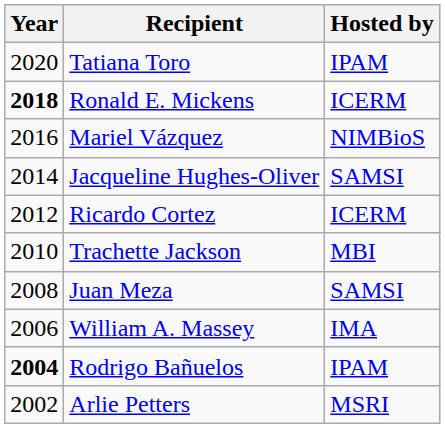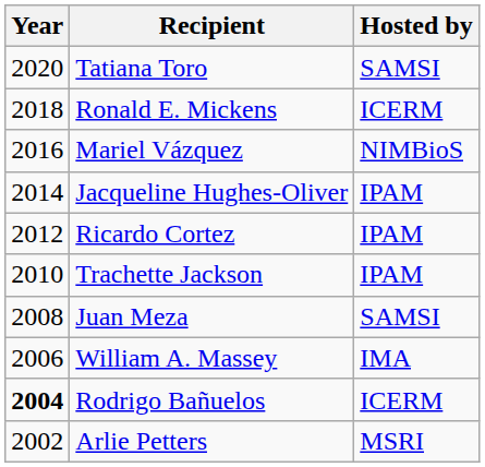 <table class="wikitable">
 <tr>
 <th>Year</th>
 <th>Recipient</th>
 <th>Hosted by</th>
 </tr>
 <tr>
 <td>2020</td>
 <td><a href='#'>Tatiana Toro</a></td>
-<td><a href='#'>IPAM</a></td>
+<td><a href='#'>SAMSI</a></td>
 </tr>
 <tr>
-<td><strong>2018</strong></td>
+<td>2018</td>
 <td><a href='#'>Ronald E. Mickens</a></td>
 <td><a href='#'>ICERM</a></td>
 </tr>
 <tr>
 <td>2016</td>
 <td><a href='#'>Mariel Vázquez</a></td>
 <td><a href='#'>NIMBioS</a></td>
 </tr>
 <tr>
 <td>2014</td>
 <td><a href='#'>Jacqueline Hughes-Oliver</a></td>
-<td><a href='#'>SAMSI</a></td>
+<td><a href='#'>IPAM</a></td>
 </tr>
 <tr>
 <td>2012</td>
 <td><a href='#'>Ricardo Cortez</a></td>
-<td><a href='#'>ICERM</a></td>
+<td><a href='#'>IPAM</a></td>
 </tr>
 <tr>
 <td>2010</td>
 <td><a href='#'>Trachette Jackson</a></td>
-<td><a href='#'>MBI</a></td>
+<td><a href='#'>IPAM</a></td>
 </tr>
 <tr>
 <td>2008</td>
 <td><a href='#'>Juan Meza</a></td>
 <td><a href='#'>SAMSI</a></td>
 </tr>
 <tr>
 <td>2006</td>
 <td><a href='#'>William A. Massey</a></td>
 <td><a href='#'>IMA</a></td>
 </tr>
 <tr>
 <td><strong>2004</strong></td>
 <td><a href='#'>Rodrigo Bañuelos</a></td>
-<td><a href='#'>IPAM</a></td>
+<td><a href='#'>ICERM</a></td>
 </tr>
 <tr>
 <td>2002</td>
 <td><a href='#'>Arlie Petters</a></td>
 <td><a href='#'>MSRI</a></td>
 </tr>
 </table>
